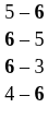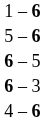 <table style="text-align:center">
 <tr>
 <th width=223></th>
 <th width=100></th>
 <th width=223></th>
 </tr>
 <tr>
 <td align=right></td>
 <td></td>
+<td align=left></td>
+</tr>
+<tr>
+<td align=right></td>
+<td>1 – <strong>6</strong></td>
 <td align=left></td>
 </tr>
 <tr>
 <td align=right></td>
 <td>5 – <strong>6</strong></td>
 <td align=left></td>
 </tr>
 <tr>
 <td align=right></td>
 <td><strong>6</strong> – 5</td>
 <td align=left></td>
 </tr>
 <tr>
 <td align=right></td>
 <td><strong>6</strong> – 3</td>
 <td align=left></td>
 </tr>
 <tr>
 <td align=right></td>
 <td>4 – <strong>6</strong></td>
 <td align=left></td>
 </tr>
 </table>
